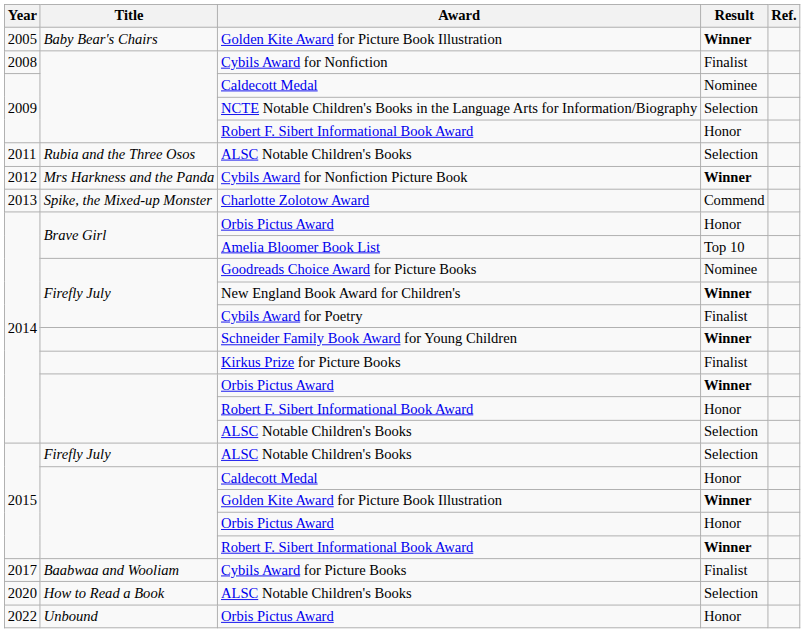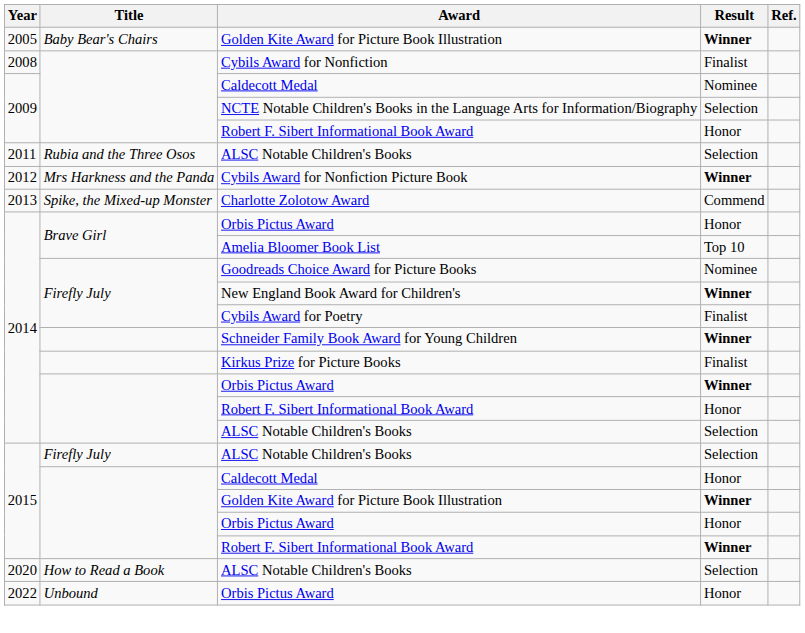 <table class="wikitable sortable mw-collapsible">
 <tr>
 <th>Year</th>
 <th>Title</th>
 <th>Award</th>
 <th>Result</th>
 <th>Ref.</th>
 </tr>
 <tr>
 <td>2005</td>
 <td><em>Baby Bear's Chairs</em></td>
 <td><a href='#'>Golden Kite Award</a> for Picture Book Illustration</td>
 <td><strong>Winner</strong></td>
 <td></td>
 </tr>
 <tr>
 <td>2008</td>
 <td rowspan="4"></td>
 <td><a href='#'>Cybils Award</a> for Nonfiction</td>
 <td>Finalist</td>
 <td></td>
 </tr>
 <tr>
 <td rowspan="3">2009</td>
 <td><a href='#'>Caldecott Medal</a></td>
 <td>Nominee</td>
 <td></td>
 </tr>
 <tr>
 <td><a href='#'>NCTE</a> Notable Children's Books in the Language Arts for Information/Biography</td>
 <td>Selection</td>
 <td></td>
 </tr>
 <tr>
 <td><a href='#'>Robert F. Sibert Informational Book Award</a></td>
 <td>Honor</td>
 <td></td>
 </tr>
 <tr>
 <td>2011</td>
 <td><em>Rubia and the Three Osos</em></td>
 <td><a href='#'>ALSC</a> Notable Children's Books</td>
 <td>Selection</td>
 <td></td>
 </tr>
 <tr>
 <td>2012</td>
 <td><em>Mrs Harkness and the Panda</em></td>
 <td><a href='#'>Cybils Award</a> for Nonfiction Picture Book</td>
 <td><strong>Winner</strong></td>
 <td></td>
 </tr>
 <tr>
 <td>2013</td>
 <td><em>Spike, the Mixed-up Monster</em></td>
 <td><a href='#'>Charlotte Zolotow Award</a></td>
 <td>Commend</td>
 <td></td>
 </tr>
 <tr>
 <td rowspan="10">2014</td>
 <td rowspan="2"><em>Brave Girl</em></td>
 <td><a href='#'>Orbis Pictus Award</a></td>
 <td>Honor</td>
 <td></td>
 </tr>
 <tr>
 <td><a href='#'>Amelia Bloomer Book List</a></td>
 <td>Top 10</td>
 <td></td>
 </tr>
 <tr>
 <td rowspan="3"><em>Firefly July</em></td>
 <td><a href='#'>Goodreads Choice Award</a> for Picture Books</td>
 <td>Nominee</td>
 <td></td>
 </tr>
 <tr>
 <td>New England Book Award for Children's</td>
 <td><strong>Winner</strong></td>
 <td></td>
 </tr>
 <tr>
 <td><a href='#'>Cybils Award</a> for Poetry</td>
 <td>Finalist</td>
 <td></td>
 </tr>
 <tr>
 <td></td>
 <td><a href='#'>Schneider Family Book Award</a> for Young Children</td>
 <td><strong>Winner</strong></td>
 <td></td>
 </tr>
 <tr>
 <td></td>
 <td><a href='#'>Kirkus Prize</a> for Picture Books</td>
 <td>Finalist</td>
 <td></td>
 </tr>
 <tr>
 <td rowspan="3"></td>
 <td><a href='#'>Orbis Pictus Award</a></td>
 <td><strong>Winner</strong></td>
 <td></td>
 </tr>
 <tr>
 <td><a href='#'>Robert F. Sibert Informational Book Award</a></td>
 <td>Honor</td>
 <td></td>
 </tr>
 <tr>
 <td><a href='#'>ALSC</a> Notable Children's Books</td>
 <td>Selection</td>
 <td></td>
 </tr>
 <tr>
 <td rowspan="5">2015</td>
 <td><em>Firefly July</em></td>
 <td><a href='#'>ALSC</a> Notable Children's Books</td>
 <td>Selection</td>
 <td></td>
 </tr>
 <tr>
 <td rowspan="4"></td>
 <td><a href='#'>Caldecott Medal</a></td>
 <td>Honor</td>
 <td></td>
 </tr>
 <tr>
 <td><a href='#'>Golden Kite Award</a> for Picture Book Illustration</td>
 <td><strong>Winner</strong></td>
 <td></td>
 </tr>
 <tr>
 <td><a href='#'>Orbis Pictus Award</a></td>
 <td>Honor</td>
 <td></td>
 </tr>
 <tr>
 <td><a href='#'>Robert F. Sibert Informational Book Award</a></td>
 <td><strong>Winner</strong></td>
 <td></td>
 </tr>
 <tr>
-<td>2017</td>
-<td><em>Baabwaa and Wooliam</em></td>
-<td><a href='#'>Cybils Award</a> for Picture Books</td>
-<td>Finalist</td>
-<td></td>
-</tr>
-<tr>
 <td>2020</td>
 <td><em>How to Read a Book</em></td>
 <td><a href='#'>ALSC</a> Notable Children's Books</td>
 <td>Selection</td>
 <td></td>
 </tr>
 <tr>
 <td>2022</td>
 <td><em>Unbound</em></td>
 <td><a href='#'>Orbis Pictus Award</a></td>
 <td>Honor</td>
 <td></td>
 </tr>
 </table>
